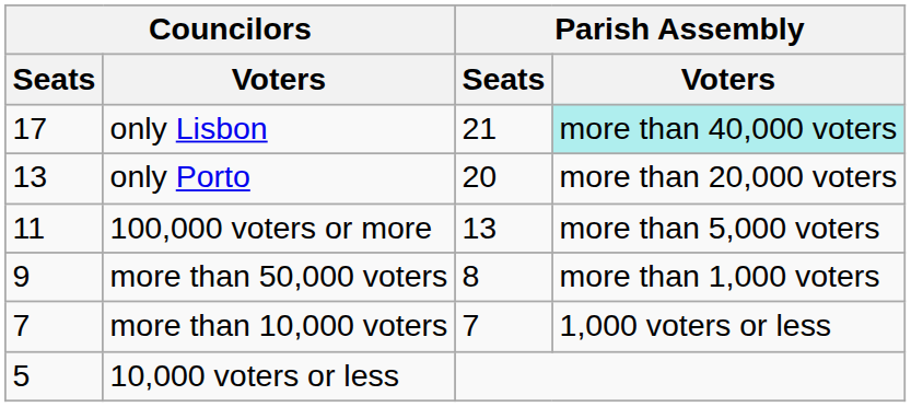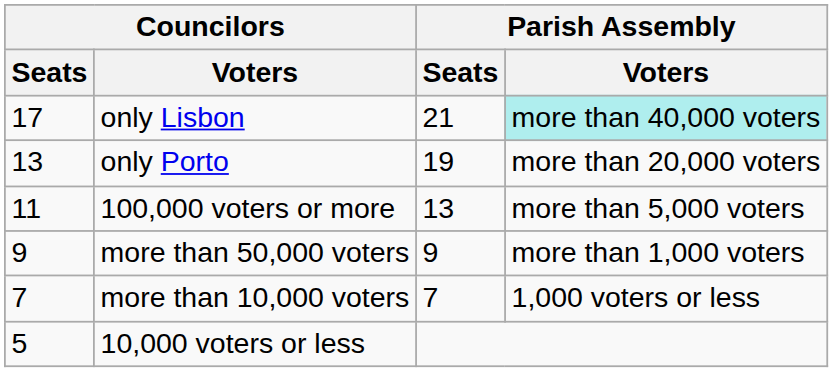 <table class="wikitable">
 <tr>
 <th colspan=2>Councilors</th>
 <th colspan=2>Parish Assembly</th>
 </tr>
 <tr>
 <th>Seats</th>
 <th>Voters</th>
 <th>Seats</th>
 <th>Voters</th>
 </tr>
 <tr>
 <td>17</td>
 <td>only <a href='#'>Lisbon</a></td>
 <td>21</td>
 <td style="background: paleturquoise;">more than 40,000 voters</td>
 </tr>
 <tr>
 <td>13</td>
 <td>only <a href='#'>Porto</a></td>
-<td>20</td>
+<td>19</td>
 <td>more than 20,000 voters</td>
 </tr>
 <tr>
 <td>11</td>
 <td>100,000 voters or more</td>
 <td>13</td>
 <td>more than 5,000 voters</td>
 </tr>
 <tr>
 <td>9</td>
 <td>more than 50,000 voters</td>
-<td>8</td>
+<td>9</td>
 <td>more than 1,000 voters</td>
 </tr>
 <tr>
 <td>7</td>
 <td>more than 10,000 voters</td>
 <td>7</td>
 <td>1,000 voters or less</td>
 </tr>
 <tr>
 <td>5</td>
 <td>10,000 voters or less</td>
 <td colspan=2></td>
 </tr>
 </table>
